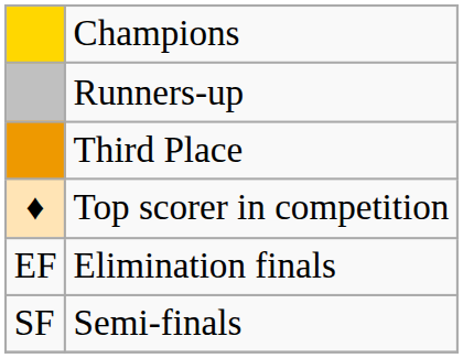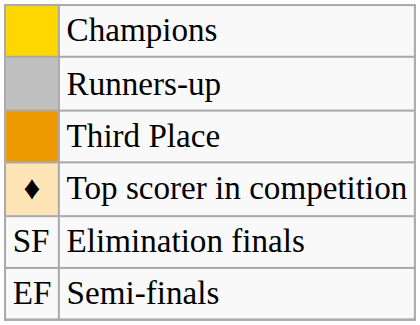 <table class="wikitable">
 <tr>
 <td style="background:gold"></td>
 <td>Champions</td>
 </tr>
 <tr>
 <td style="background:silver"></td>
 <td>Runners-up</td>
 </tr>
 <tr>
 <td style="background:#e90"></td>
 <td>Third Place</td>
 </tr>
 <tr>
 <td style="background:#FFE4B5; text-align:center">♦</td>
 <td>Top scorer in competition</td>
 </tr>
 <tr>
-<td>EF</td>
+<td>SF</td>
 <td>Elimination finals</td>
 </tr>
 <tr>
-<td>SF</td>
+<td>EF</td>
 <td>Semi-finals</td>
 </tr>
 <tr>
 </tr>
 </table>
